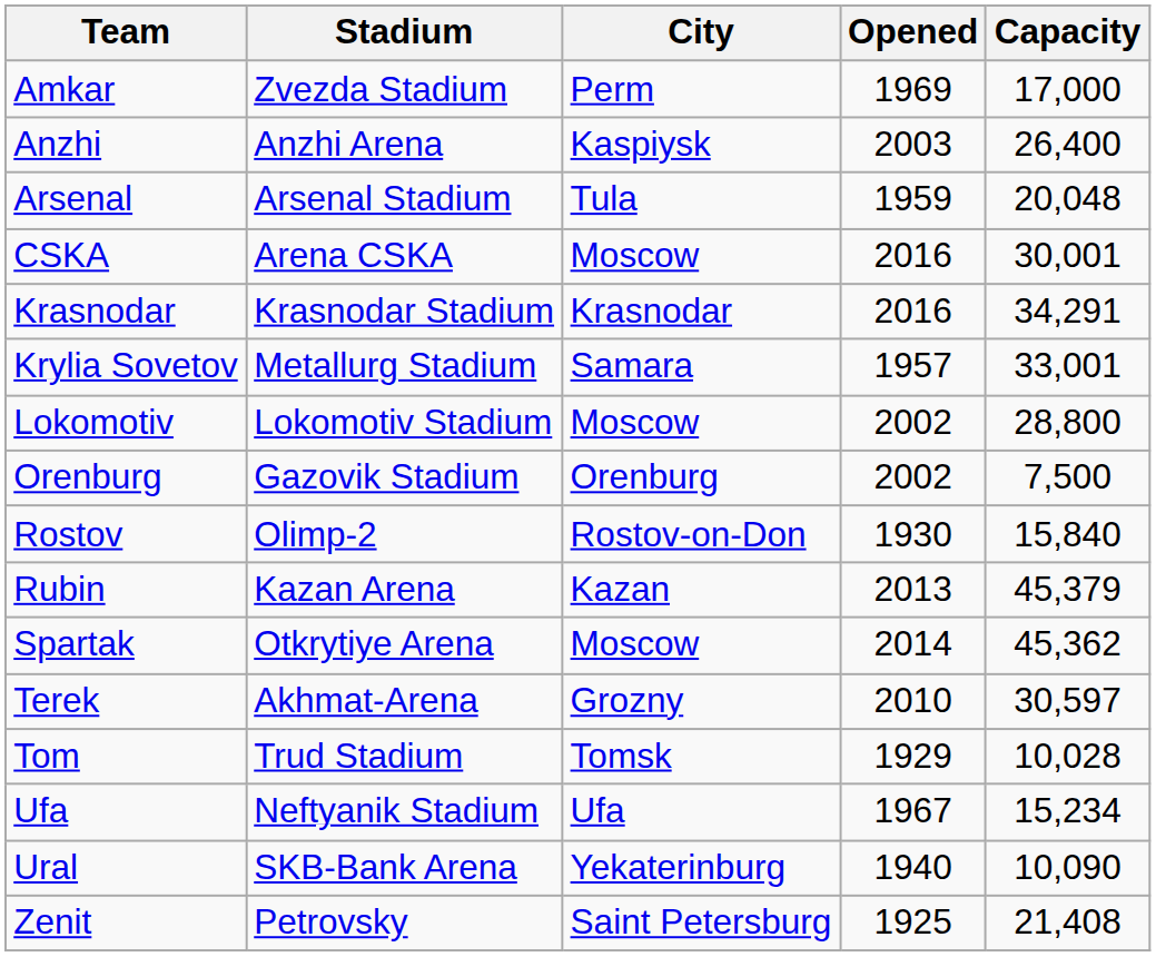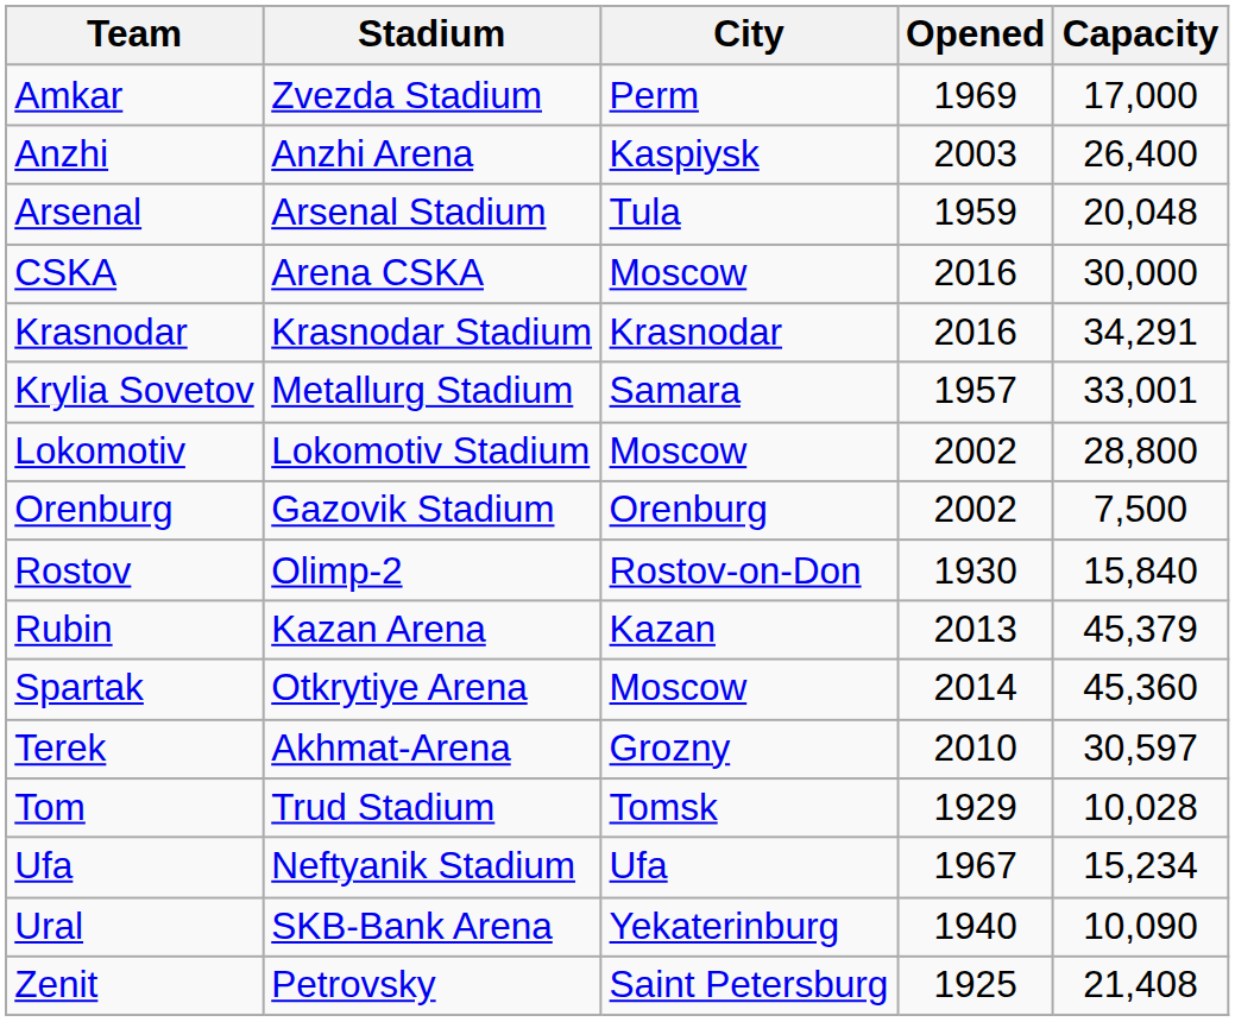 <table class="wikitable sortable" style="text-align:center">
 <tr>
 <th>Team</th>
 <th>Stadium</th>
 <th>City</th>
 <th>Opened</th>
 <th>Capacity</th>
 </tr>
 <tr>
 <td align=left><a href='#'>Amkar</a></td>
 <td align=left><a href='#'>Zvezda Stadium</a></td>
 <td align=left><a href='#'>Perm</a></td>
 <td>1969</td>
 <td>17,000</td>
 </tr>
 <tr>
 <td align=left><a href='#'>Anzhi</a></td>
 <td align=left><a href='#'>Anzhi Arena</a></td>
 <td align=left><a href='#'>Kaspiysk</a></td>
 <td>2003</td>
 <td>26,400</td>
 </tr>
 <tr>
 <td align=left><a href='#'>Arsenal</a></td>
 <td align=left><a href='#'>Arsenal Stadium</a></td>
 <td align=left><a href='#'>Tula</a></td>
 <td>1959</td>
 <td>20,048</td>
 </tr>
 <tr>
 <td align=left><a href='#'>CSKA</a></td>
 <td align=left><a href='#'>Arena CSKA</a></td>
 <td align=left><a href='#'>Moscow</a></td>
 <td>2016</td>
-<td>30,001</td>
+<td>30,000</td>
 </tr>
 <tr>
 <td align=left><a href='#'>Krasnodar</a></td>
 <td align=left><a href='#'>Krasnodar Stadium</a></td>
 <td align=left><a href='#'>Krasnodar</a></td>
 <td>2016</td>
 <td>34,291</td>
 </tr>
 <tr>
 <td align=left><a href='#'>Krylia Sovetov</a></td>
 <td align=left><a href='#'>Metallurg Stadium</a></td>
 <td align=left><a href='#'>Samara</a></td>
 <td>1957</td>
 <td>33,001</td>
 </tr>
 <tr>
 <td align=left><a href='#'>Lokomotiv</a></td>
 <td align=left><a href='#'>Lokomotiv Stadium</a></td>
 <td align=left><a href='#'>Moscow</a></td>
 <td>2002</td>
 <td>28,800</td>
 </tr>
 <tr>
 <td align=left><a href='#'>Orenburg</a></td>
 <td align=left><a href='#'>Gazovik Stadium</a></td>
 <td align=left><a href='#'>Orenburg</a></td>
 <td>2002</td>
 <td>7,500</td>
 </tr>
 <tr>
 <td align=left><a href='#'>Rostov</a></td>
 <td align=left><a href='#'>Olimp-2</a></td>
 <td align=left><a href='#'>Rostov-on-Don</a></td>
 <td>1930</td>
 <td>15,840</td>
 </tr>
 <tr>
 <td align=left><a href='#'>Rubin</a></td>
 <td align=left><a href='#'>Kazan Arena</a></td>
 <td align=left><a href='#'>Kazan</a></td>
 <td>2013</td>
 <td>45,379</td>
 </tr>
 <tr>
 <td align=left><a href='#'>Spartak</a></td>
 <td align=left><a href='#'>Otkrytiye Arena</a></td>
 <td align=left><a href='#'>Moscow</a></td>
 <td>2014</td>
-<td>45,362</td>
+<td>45,360</td>
 </tr>
 <tr>
 <td align=left><a href='#'>Terek</a></td>
 <td align=left><a href='#'>Akhmat-Arena</a></td>
 <td align=left><a href='#'>Grozny</a></td>
 <td>2010</td>
 <td>30,597</td>
 </tr>
 <tr>
 <td align=left><a href='#'>Tom</a></td>
 <td align=left><a href='#'>Trud Stadium</a></td>
 <td align=left><a href='#'>Tomsk</a></td>
 <td>1929</td>
 <td>10,028</td>
 </tr>
 <tr>
 <td align=left><a href='#'>Ufa</a></td>
 <td align=left><a href='#'>Neftyanik Stadium</a></td>
 <td align=left><a href='#'>Ufa</a></td>
 <td>1967</td>
 <td>15,234</td>
 </tr>
 <tr>
 <td align=left><a href='#'>Ural</a></td>
 <td align=left><a href='#'>SKB-Bank Arena</a></td>
 <td align=left><a href='#'>Yekaterinburg</a></td>
 <td>1940</td>
 <td>10,090</td>
 </tr>
 <tr>
 <td align=left><a href='#'>Zenit</a></td>
 <td align=left><a href='#'>Petrovsky</a></td>
 <td align=left><a href='#'>Saint Petersburg</a></td>
 <td>1925</td>
 <td>21,408</td>
 </tr>
 </table>
